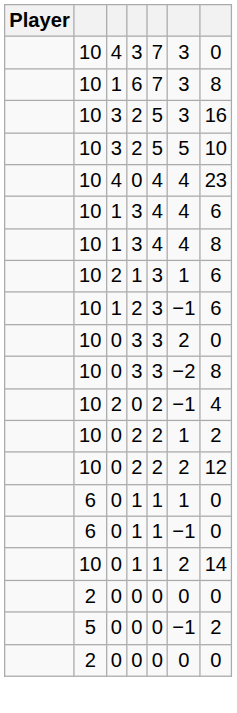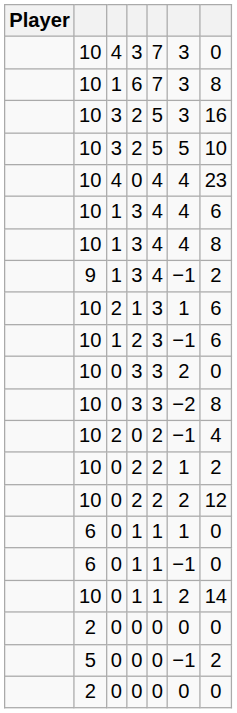 <table class="wikitable sortable" style="text-align:center;">
 <tr>
 <th>Player</th>
 <th></th>
 <th></th>
 <th></th>
 <th></th>
 <th data-sort-type="number"></th>
 <th></th>
 </tr>
 <tr>
 <td></td>
 <td>10</td>
 <td>4</td>
 <td>3</td>
 <td>7</td>
 <td>3</td>
 <td>0</td>
 </tr>
 <tr>
 <td></td>
 <td>10</td>
 <td>1</td>
 <td>6</td>
 <td>7</td>
 <td>3</td>
 <td>8</td>
 </tr>
 <tr>
 <td></td>
 <td>10</td>
 <td>3</td>
 <td>2</td>
 <td>5</td>
 <td>3</td>
 <td>16</td>
 </tr>
 <tr>
 <td></td>
 <td>10</td>
 <td>3</td>
 <td>2</td>
 <td>5</td>
 <td>5</td>
 <td>10</td>
 </tr>
 <tr>
 <td></td>
 <td>10</td>
 <td>4</td>
 <td>0</td>
 <td>4</td>
 <td>4</td>
 <td>23</td>
 </tr>
 <tr>
 <td></td>
 <td>10</td>
 <td>1</td>
 <td>3</td>
 <td>4</td>
 <td>4</td>
 <td>6</td>
 </tr>
 <tr>
 <td></td>
 <td>10</td>
 <td>1</td>
 <td>3</td>
 <td>4</td>
 <td>4</td>
 <td>8</td>
+</tr>
+<tr>
+<td></td>
+<td>9</td>
+<td>1</td>
+<td>3</td>
+<td>4</td>
+<td>−1</td>
+<td>2</td>
 </tr>
 <tr>
 <td></td>
 <td>10</td>
 <td>2</td>
 <td>1</td>
 <td>3</td>
 <td>1</td>
 <td>6</td>
 </tr>
 <tr>
 <td></td>
 <td>10</td>
 <td>1</td>
 <td>2</td>
 <td>3</td>
 <td>−1</td>
 <td>6</td>
 </tr>
 <tr>
 <td></td>
 <td>10</td>
 <td>0</td>
 <td>3</td>
 <td>3</td>
 <td>2</td>
 <td>0</td>
 </tr>
 <tr>
 <td></td>
 <td>10</td>
 <td>0</td>
 <td>3</td>
 <td>3</td>
 <td>−2</td>
 <td>8</td>
 </tr>
 <tr>
 <td></td>
 <td>10</td>
 <td>2</td>
 <td>0</td>
 <td>2</td>
 <td>−1</td>
 <td>4</td>
 </tr>
 <tr>
 <td></td>
 <td>10</td>
 <td>0</td>
 <td>2</td>
 <td>2</td>
 <td>1</td>
 <td>2</td>
 </tr>
 <tr>
 <td></td>
 <td>10</td>
 <td>0</td>
 <td>2</td>
 <td>2</td>
 <td>2</td>
 <td>12</td>
 </tr>
 <tr>
 <td></td>
 <td>6</td>
 <td>0</td>
 <td>1</td>
 <td>1</td>
 <td>1</td>
 <td>0</td>
 </tr>
 <tr>
 <td></td>
 <td>6</td>
 <td>0</td>
 <td>1</td>
 <td>1</td>
 <td>−1</td>
 <td>0</td>
 </tr>
 <tr>
 <td></td>
 <td>10</td>
 <td>0</td>
 <td>1</td>
 <td>1</td>
 <td>2</td>
 <td>14</td>
 </tr>
 <tr>
 <td></td>
 <td>2</td>
 <td>0</td>
 <td>0</td>
 <td>0</td>
 <td>0</td>
 <td>0</td>
 </tr>
 <tr>
 <td></td>
 <td>5</td>
 <td>0</td>
 <td>0</td>
 <td>0</td>
 <td>−1</td>
 <td>2</td>
 </tr>
 <tr>
 <td></td>
 <td>2</td>
 <td>0</td>
 <td>0</td>
 <td>0</td>
 <td>0</td>
 <td>0</td>
 </tr>
 </table>
